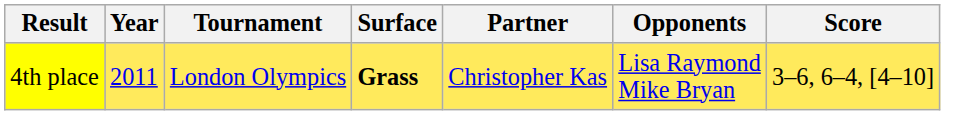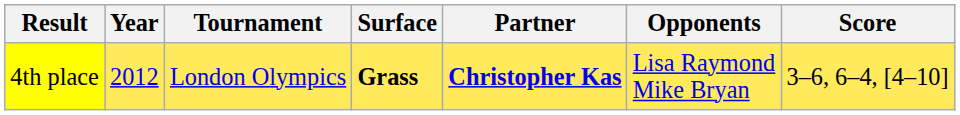 <table class="sortable wikitable">
 <tr>
 <th>Result</th>
 <th>Year</th>
 <th>Tournament</th>
 <th>Surface</th>
 <th>Partner</th>
 <th>Opponents</th>
 <th class="unsortable">Score</th>
 </tr>
 <tr bgcolor=FFEA5C>
 <td bgcolor=yellow>4th place</td>
-<td><a href='#'>2011</a></td>
+<td><a href='#'>2012</a></td>
 <td><a href='#'>London Olympics</a></td>
 <td><strong>Grass</strong></td>
-<td> <a href='#'>Christopher Kas</a></td>
+<td><strong> <a href='#'>Christopher Kas</a></strong></td>
 <td> <a href='#'>Lisa Raymond</a> <br>  <a href='#'>Mike Bryan</a></td>
 <td>3–6, 6–4, [4–10]</td>
 </tr>
 </table>
